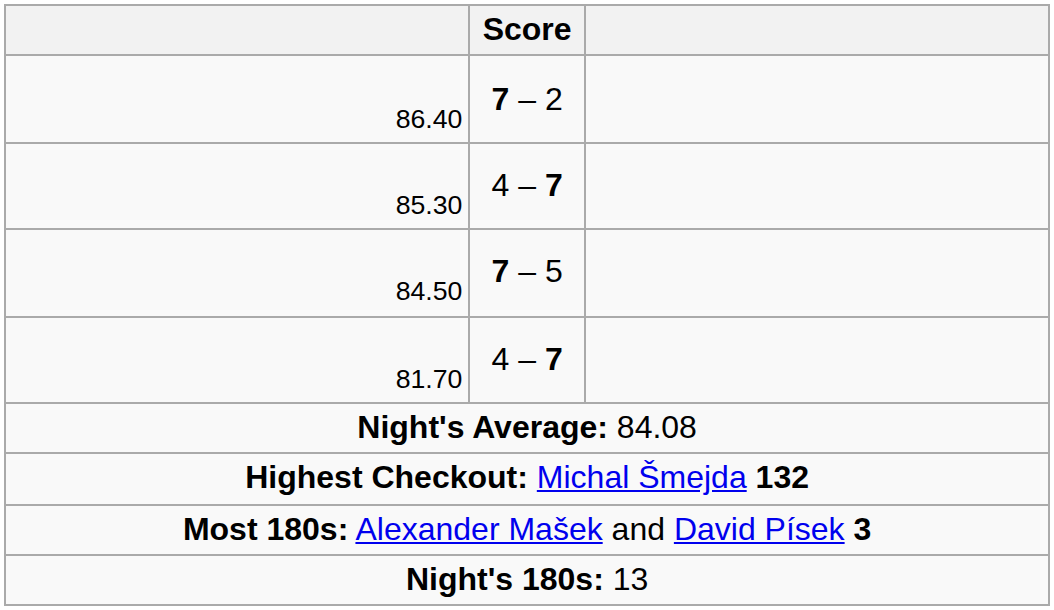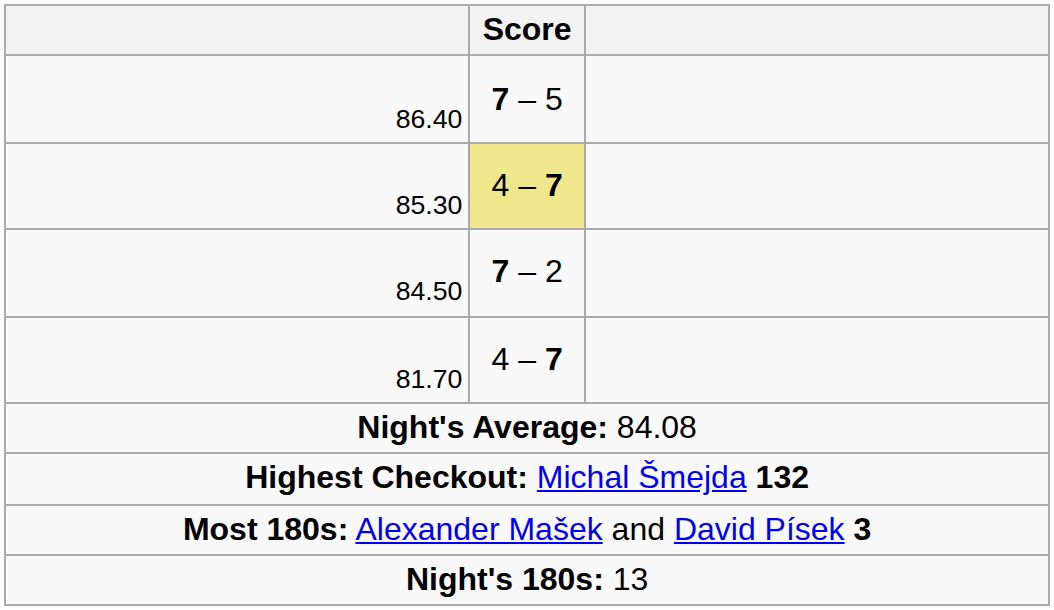 <table class="wikitable" style="text-align:center">
 <tr>
 <th style="width:225px;"></th>
 <th style="width:50px;">Score</th>
 <th style="width:225px;"></th>
 </tr>
 <tr style="text-align:left;">
 <td align=right> <br> <small><span>86.40</span></small></td>
-<td align=center><strong>7</strong> – 2</td>
+<td align=center><strong>7</strong> – 5</td>
 <td></td>
 </tr>
 <tr style="text-align:left;">
 <td align=right> <br> <small><span>85.30</span></small></td>
-<td align=center>4 – <strong>7</strong></td>
+<td align=center style="background: khaki;">4 – <strong>7</strong></td>
 <td></td>
 </tr>
 <tr style="text-align:left;">
 <td align=right> <br> <small><span>84.50</span></small></td>
-<td align=center><strong>7</strong> – 5</td>
+<td align=center><strong>7</strong> – 2</td>
 <td></td>
 </tr>
 <tr style="text-align:left;">
 <td align=right> <br> <small><span>81.70</span></small></td>
 <td align=center>4 – <strong>7</strong></td>
 <td></td>
 </tr>
 <tr style="text-align:center;">
 <td colspan="3"><strong>Night's Average:</strong> 84.08</td>
 </tr>
 <tr style="text-align:center;">
 <td colspan="3"><strong>Highest Checkout:</strong>  <a href='#'>Michal Šmejda</a> <strong>132</strong></td>
 </tr>
 <tr style="text-align:center;">
 <td colspan="3"><strong>Most 180s:</strong>   <a href='#'>Alexander Mašek</a> and  <a href='#'>David Písek</a> <strong>3</strong></td>
 </tr>
 <tr style="text-align:center;">
 <td colspan="3"><strong>Night's 180s:</strong> 13</td>
 </tr>
 </table>
